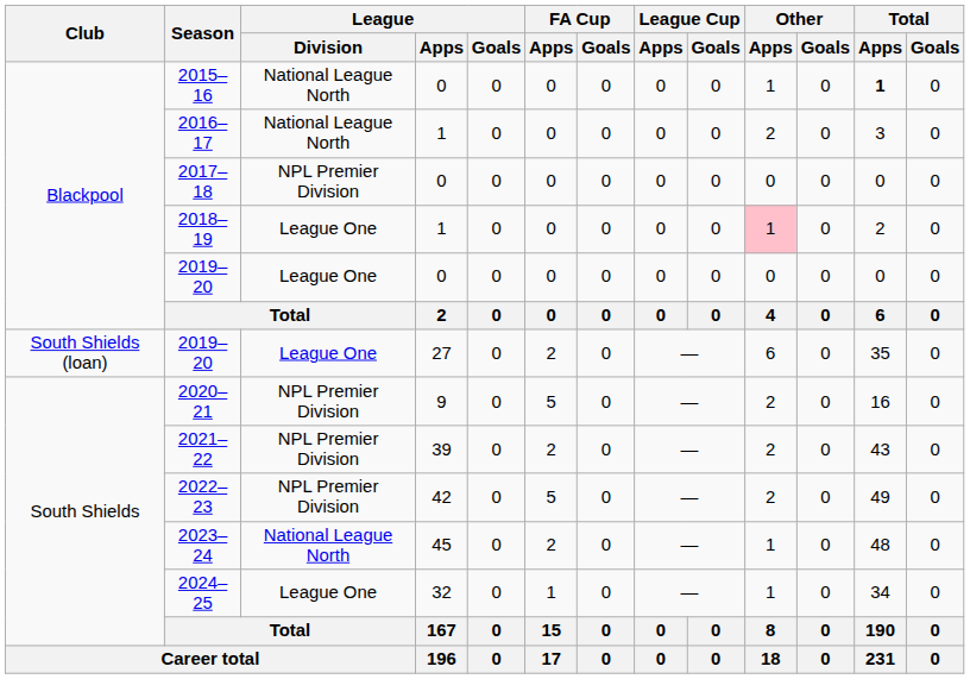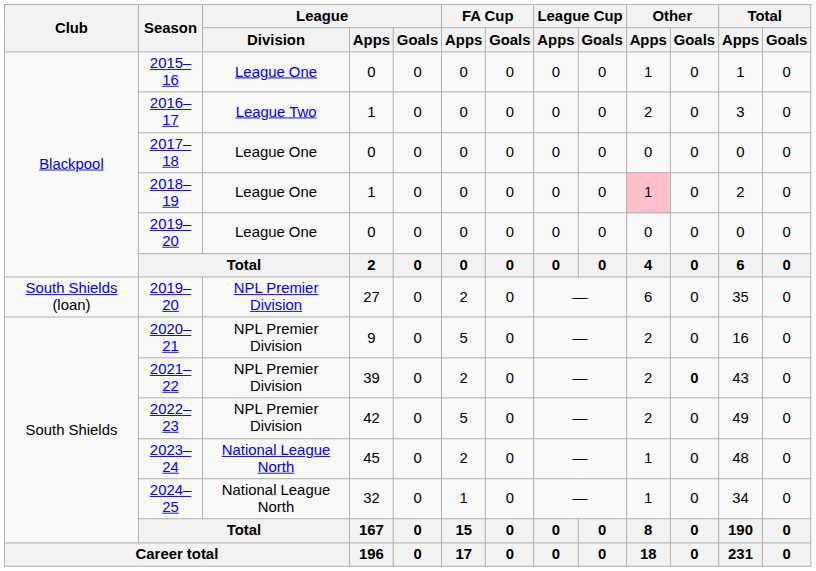 <table class="wikitable" style="text-align: center;">
 <tr>
 <th rowspan="2">Club</th>
 <th rowspan="2">Season</th>
 <th colspan="3">League</th>
 <th colspan="2">FA Cup</th>
 <th colspan="2">League Cup</th>
 <th colspan="2">Other</th>
 <th colspan="2">Total</th>
 </tr>
 <tr>
 <th>Division</th>
 <th>Apps</th>
 <th>Goals</th>
 <th>Apps</th>
 <th>Goals</th>
 <th>Apps</th>
 <th>Goals</th>
 <th>Apps</th>
 <th>Goals</th>
 <th>Apps</th>
 <th>Goals</th>
 </tr>
 <tr>
 <td rowspan="6"><a href='#'>Blackpool</a></td>
 <td><a href='#'>2015–16</a></td>
-<td>National League North</td>
+<td><a href='#'>League One</a></td>
 <td>0</td>
 <td>0</td>
 <td>0</td>
 <td>0</td>
 <td>0</td>
 <td>0</td>
 <td>1</td>
 <td>0</td>
-<td><strong>1</strong></td>
+<td>1</td>
 <td>0</td>
 </tr>
 <tr>
 <td><a href='#'>2016–17</a></td>
-<td>National League North</td>
+<td><a href='#'>League Two</a></td>
 <td>1</td>
 <td>0</td>
 <td>0</td>
 <td>0</td>
 <td>0</td>
 <td>0</td>
 <td>2</td>
 <td>0</td>
 <td>3</td>
 <td>0</td>
 </tr>
 <tr>
 <td><a href='#'>2017–18</a></td>
-<td>NPL Premier Division</td>
+<td>League One</td>
 <td>0</td>
 <td>0</td>
 <td>0</td>
 <td>0</td>
 <td>0</td>
 <td>0</td>
 <td>0</td>
 <td>0</td>
 <td>0</td>
 <td>0</td>
 </tr>
 <tr>
 <td><a href='#'>2018–19</a></td>
 <td>League One</td>
 <td>1</td>
 <td>0</td>
 <td>0</td>
 <td>0</td>
 <td>0</td>
 <td>0</td>
 <td style="background: pink;">1</td>
 <td>0</td>
 <td>2</td>
 <td>0</td>
 </tr>
 <tr>
 <td><a href='#'>2019–20</a></td>
 <td>League One</td>
 <td>0</td>
 <td>0</td>
 <td>0</td>
 <td>0</td>
 <td>0</td>
 <td>0</td>
 <td>0</td>
 <td>0</td>
 <td>0</td>
 <td>0</td>
 </tr>
 <tr>
 <th colspan="2">Total</th>
 <th>2</th>
 <th>0</th>
 <th>0</th>
 <th>0</th>
 <th>0</th>
 <th>0</th>
 <th>4</th>
 <th>0</th>
 <th>6</th>
 <th>0</th>
 </tr>
 <tr>
 <td><a href='#'>South Shields</a> (loan)</td>
 <td><a href='#'>2019–20</a></td>
-<td><a href='#'>League One</a></td>
+<td><a href='#'>NPL Premier Division</a></td>
 <td>27</td>
 <td>0</td>
 <td>2</td>
 <td>0</td>
 <td colspan="2">—</td>
 <td>6</td>
 <td>0</td>
 <td>35</td>
 <td>0</td>
 </tr>
 <tr>
 <td rowspan="6">South Shields</td>
 <td><a href='#'>2020–21</a></td>
 <td>NPL Premier Division</td>
 <td>9</td>
 <td>0</td>
 <td>5</td>
 <td>0</td>
 <td colspan="2">—</td>
 <td>2</td>
 <td>0</td>
 <td>16</td>
 <td>0</td>
 </tr>
 <tr>
 <td><a href='#'>2021–22</a></td>
 <td>NPL Premier Division</td>
 <td>39</td>
 <td>0</td>
 <td>2</td>
 <td>0</td>
 <td colspan="2">—</td>
 <td>2</td>
-<td>0</td>
+<td><strong>0</strong></td>
 <td>43</td>
 <td>0</td>
 </tr>
 <tr>
 <td><a href='#'>2022–23</a></td>
 <td>NPL Premier Division</td>
 <td>42</td>
 <td>0</td>
 <td>5</td>
 <td>0</td>
 <td colspan="2">—</td>
 <td>2</td>
 <td>0</td>
 <td>49</td>
 <td>0</td>
 </tr>
 <tr>
 <td><a href='#'>2023–24</a></td>
 <td><a href='#'>National League North</a></td>
 <td>45</td>
 <td>0</td>
 <td>2</td>
 <td>0</td>
 <td colspan="2">—</td>
 <td>1</td>
 <td>0</td>
 <td>48</td>
 <td>0</td>
 </tr>
 <tr>
 <td><a href='#'>2024–25</a></td>
-<td>League One</td>
+<td>National League North</td>
 <td>32</td>
 <td>0</td>
 <td>1</td>
 <td>0</td>
 <td colspan="2">—</td>
 <td>1</td>
 <td>0</td>
 <td>34</td>
 <td>0</td>
 </tr>
 <tr>
 <th colspan="2">Total</th>
 <th>167</th>
 <th>0</th>
 <th>15</th>
 <th>0</th>
 <th>0</th>
 <th>0</th>
 <th>8</th>
 <th>0</th>
 <th>190</th>
 <th>0</th>
 </tr>
 <tr>
 <th colspan="3">Career total</th>
 <th>196</th>
 <th>0</th>
 <th>17</th>
 <th>0</th>
 <th>0</th>
 <th>0</th>
 <th>18</th>
 <th>0</th>
 <th>231</th>
 <th>0</th>
 </tr>
 </table>
